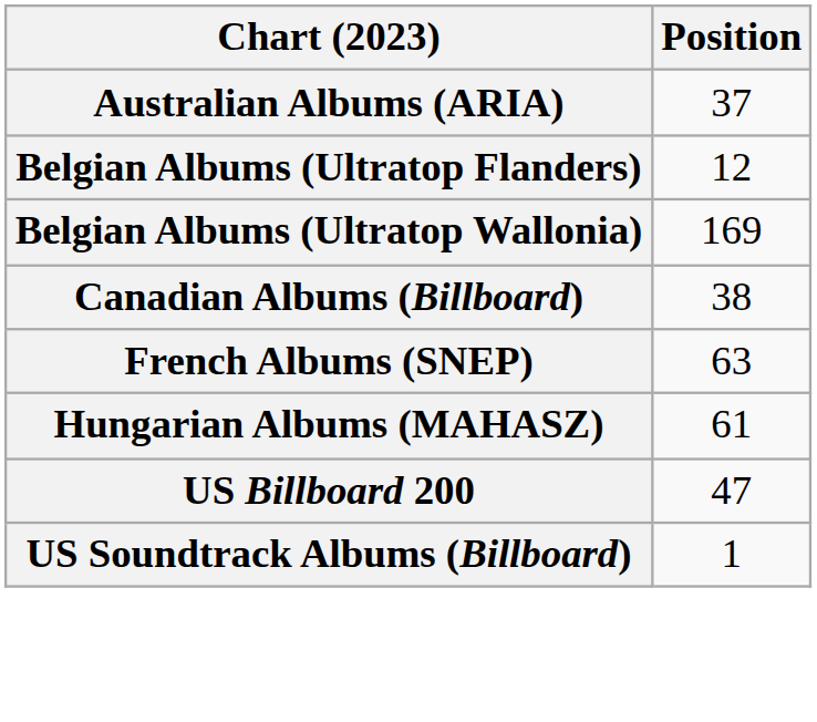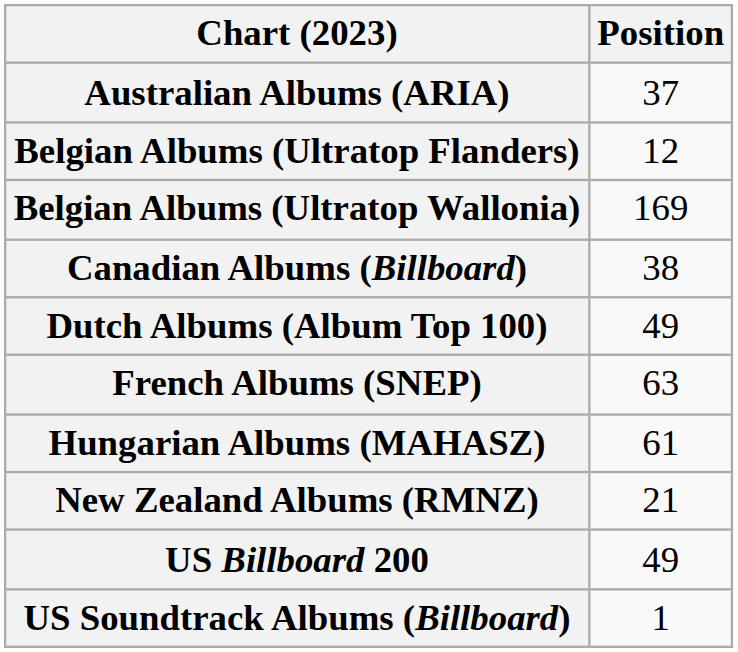 <table class="wikitable sortable plainrowheaders" style="text-align:center">
 <tr>
 <th scope="col">Chart (2023)</th>
 <th scope="col">Position</th>
 </tr>
 <tr>
 <th scope="row">Australian Albums (ARIA)</th>
 <td>37</td>
 </tr>
 <tr>
 <th scope="row">Belgian Albums (Ultratop Flanders)</th>
 <td>12</td>
 </tr>
 <tr>
 <th scope="row">Belgian Albums (Ultratop Wallonia)</th>
 <td>169</td>
 </tr>
 <tr>
 <th scope="row">Canadian Albums (<em>Billboard</em>)</th>
 <td>38</td>
 </tr>
 <tr>
+<th scope="row">Dutch Albums (Album Top 100)</th>
+<td>49</td>
+</tr>
+<tr>
 <th scope="row">French Albums (SNEP)</th>
 <td>63</td>
 </tr>
 <tr>
 <th scope="row">Hungarian Albums (MAHASZ)</th>
 <td>61</td>
 </tr>
 <tr>
+<th scope="row">New Zealand Albums (RMNZ)</th>
+<td>21</td>
+</tr>
+<tr>
 <th scope="row">US <em>Billboard</em> 200</th>
-<td>47</td>
+<td>49</td>
 </tr>
 <tr>
 <th scope="row">US Soundtrack Albums (<em>Billboard</em>)</th>
 <td>1</td>
 </tr>
 </table>
